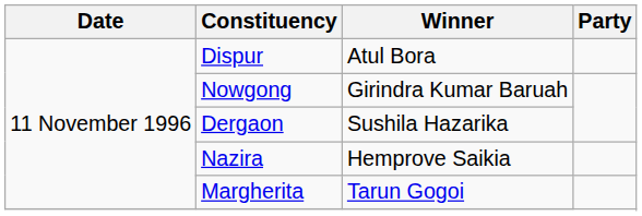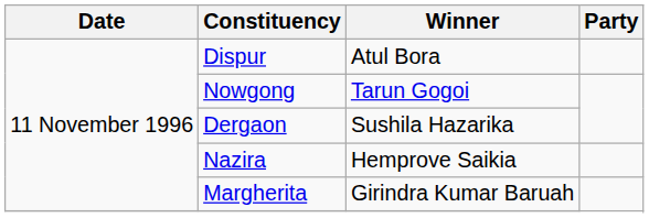 <table class="wikitable sortable">
 <tr>
 <th>Date</th>
 <th>Constituency</th>
 <th>Winner</th>
 <th colspan=2>Party</th>
 </tr>
 <tr>
 <td rowspan=5>11 November 1996</td>
 <td><a href='#'>Dispur</a></td>
 <td>Atul Bora</td>
 <td></td>
 </tr>
 <tr>
 <td><a href='#'>Nowgong</a></td>
-<td>Girindra Kumar Baruah</td>
+<td><a href='#'>Tarun Gogoi</a></td>
 </tr>
 <tr>
 <td><a href='#'>Dergaon</a></td>
 <td>Sushila Hazarika</td>
 </tr>
 <tr>
 <td><a href='#'>Nazira</a></td>
 <td>Hemprove Saikia</td>
 <td></td>
 </tr>
 <tr>
 <td><a href='#'>Margherita</a></td>
-<td><a href='#'>Tarun Gogoi</a></td>
+<td>Girindra Kumar Baruah</td>
 </tr>
 <tr>
 </tr>
 </table>
